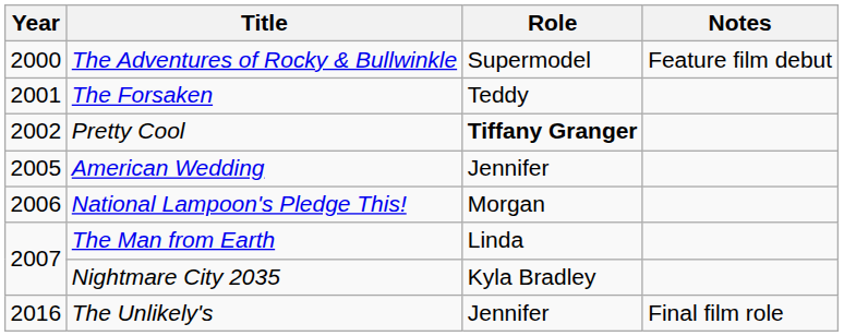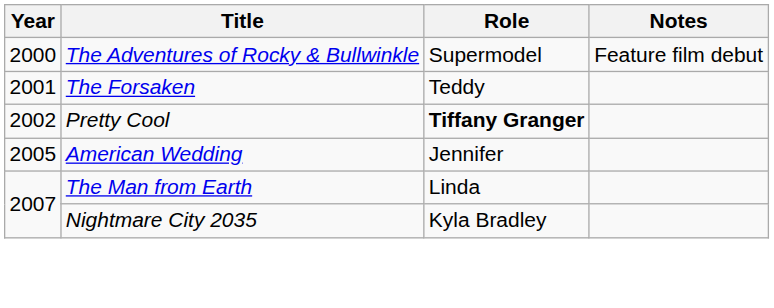 <table class="wikitable sortable">
 <tr>
 <th>Year</th>
 <th>Title</th>
 <th>Role</th>
 <th>Notes</th>
 </tr>
 <tr>
 <td>2000</td>
 <td><em><a href='#'>The Adventures of Rocky & Bullwinkle</a></em></td>
 <td>Supermodel</td>
 <td>Feature film debut</td>
 </tr>
 <tr>
 <td>2001</td>
 <td><em><a href='#'>The Forsaken</a></em></td>
 <td>Teddy</td>
 <td></td>
 </tr>
 <tr>
 <td>2002</td>
 <td><em>Pretty Cool</em></td>
 <td><strong>Tiffany Granger</strong></td>
 <td></td>
 </tr>
 <tr>
 <td>2005</td>
 <td><em><a href='#'>American Wedding</a></em></td>
 <td>Jennifer</td>
 <td></td>
 </tr>
 <tr>
-<td>2006</td>
-<td><em><a href='#'>National Lampoon's Pledge This!</a></em></td>
-<td>Morgan</td>
-<td></td>
-</tr>
-<tr>
 <td rowspan="2">2007</td>
 <td><em><a href='#'>The Man from Earth</a></em></td>
 <td>Linda</td>
 <td></td>
 </tr>
 <tr>
 <td><em>Nightmare City 2035</em></td>
 <td>Kyla Bradley</td>
 <td></td>
 </tr>
-<tr>
-<td>2016</td>
-<td><em>The Unlikely's</em></td>
-<td>Jennifer</td>
-<td>Final film role</td>
-</tr>
 </table>
